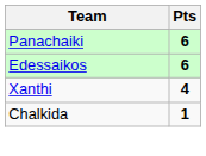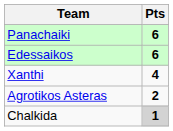 <table class="wikitable" style="text-align: center;">
 <tr>
 <th width=165>Team</th>
 <th width=20>Pts</th>
 </tr>
 <tr bgcolor="#ccffcc">
 <td align=left><a href='#'>Panachaiki</a></td>
 <td><strong>6</strong></td>
 </tr>
 <tr bgcolor="#ccffcc">
 <td align=left><a href='#'>Edessaikos</a></td>
 <td><strong>6</strong></td>
 </tr>
 <tr>
 <td align=left><a href='#'>Xanthi</a></td>
 <td><strong>4</strong></td>
 </tr>
 <tr>
+<td align=left><a href='#'>Agrotikos Asteras</a></td>
+<td><strong>2</strong></td>
+</tr>
+<tr>
 <td align=left>Chalkida</td>
-<td><strong>1</strong></td>
+<td style="background: lightgrey;"><strong>1</strong></td>
 </tr>
 </table>
